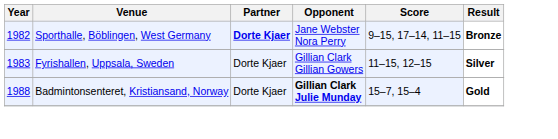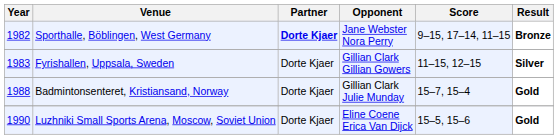 <table class="sortable wikitable" style="font-size: 90%;">
 <tr>
 <th>Year</th>
 <th>Venue</th>
 <th>Partner</th>
 <th>Opponent</th>
 <th>Score</th>
 <th>Result</th>
 </tr>
 <tr style="background:#ECF2FF">
 <td align="center"><a href='#'>1982</a></td>
 <td align="left"><a href='#'>Sporthalle</a>, <a href='#'>Böblingen</a>, <a href='#'>West Germany</a></td>
 <td align="left"><strong> <a href='#'>Dorte Kjaer</a></strong></td>
 <td align="left"> <a href='#'>Jane Webster</a> <br> <a href='#'>Nora Perry</a></td>
 <td align="left">9–15, 17–14, 11–15</td>
 <td style="text-align:left; background: white"> <strong>Bronze</strong></td>
 </tr>
 <tr>
 </tr>
 <tr style="background:#ECF2FF">
 <td align="center"><a href='#'>1983</a></td>
 <td align="left"><a href='#'>Fyrishallen</a>, <a href='#'>Uppsala, Sweden</a></td>
 <td align="left"> Dorte Kjaer</td>
 <td align="left"> <a href='#'>Gillian Clark</a> <br> <a href='#'>Gillian Gowers</a></td>
 <td align="left">11–15, 12–15</td>
 <td style="text-align:left; background: white"> <strong>Silver</strong></td>
 </tr>
 <tr>
 </tr>
 <tr style="background:#ECF2FF">
 <td align="center"><a href='#'>1988</a></td>
 <td align="left">Badmintonsenteret, <a href='#'>Kristiansand, Norway</a></td>
 <td align="left"> Dorte Kjaer</td>
-<td align="left"><strong> Gillian Clark <br> <a href='#'>Julie Munday</a></strong></td>
+<td align="left"> Gillian Clark <br> <a href='#'>Julie Munday</a></td>
 <td align="left">15–7, 15–4</td>
 <td style="text-align:left; background: white"> <strong>Gold</strong></td>
 </tr>
 <tr>
 </tr>
+<tr style="background:#ECF2FF">
+<td align="center"><a href='#'>1990</a></td>
+<td align="left"><a href='#'>Luzhniki Small Sports Arena</a>, <a href='#'>Moscow</a>, <a href='#'>Soviet Union</a></td>
+<td align="left"> Dorte Kjaer</td>
+<td align="left"> <a href='#'>Eline Coene</a> <br> <a href='#'>Erica Van Dijck</a></td>
+<td align="left">15–5, 15–6</td>
+<td style="text-align:left; background: white"> <strong>Gold</strong></td>
+</tr>
 </table>
